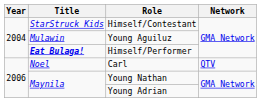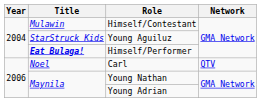 <table class="wikitable sortable">
 <tr>
 <th>Year</th>
 <th>Title</th>
 <th>Role</th>
 <th>Network</th>
 </tr>
 <tr>
 <td rowspan="3">2004</td>
-<td><em><a href='#'>StarStruck Kids</a></em></td>
+<td><em><a href='#'>Mulawin</a></em></td>
 <td>Himself/Contestant</td>
 <td rowspan="3"><a href='#'>GMA Network</a></td>
 </tr>
 <tr>
-<td><em><a href='#'>Mulawin</a></em></td>
+<td><em><a href='#'>StarStruck Kids</a></em></td>
 <td>Young Aguiluz</td>
 </tr>
 <tr>
 <td><strong><em><a href='#'>Eat Bulaga!</a></em></strong></td>
 <td>Himself/Performer</td>
 </tr>
 <tr>
 <td rowspan="3">2006</td>
 <td><em><a href='#'>Noel</a></em></td>
 <td>Carl</td>
 <td><a href='#'>QTV</a></td>
 </tr>
 <tr>
 <td rowspan="2"><em><a href='#'>Maynila</a></em></td>
 <td>Young Nathan</td>
 <td rowspan="2"><a href='#'>GMA Network</a></td>
 </tr>
 <tr>
 <td>Young Adrian</td>
 </tr>
 </table>
